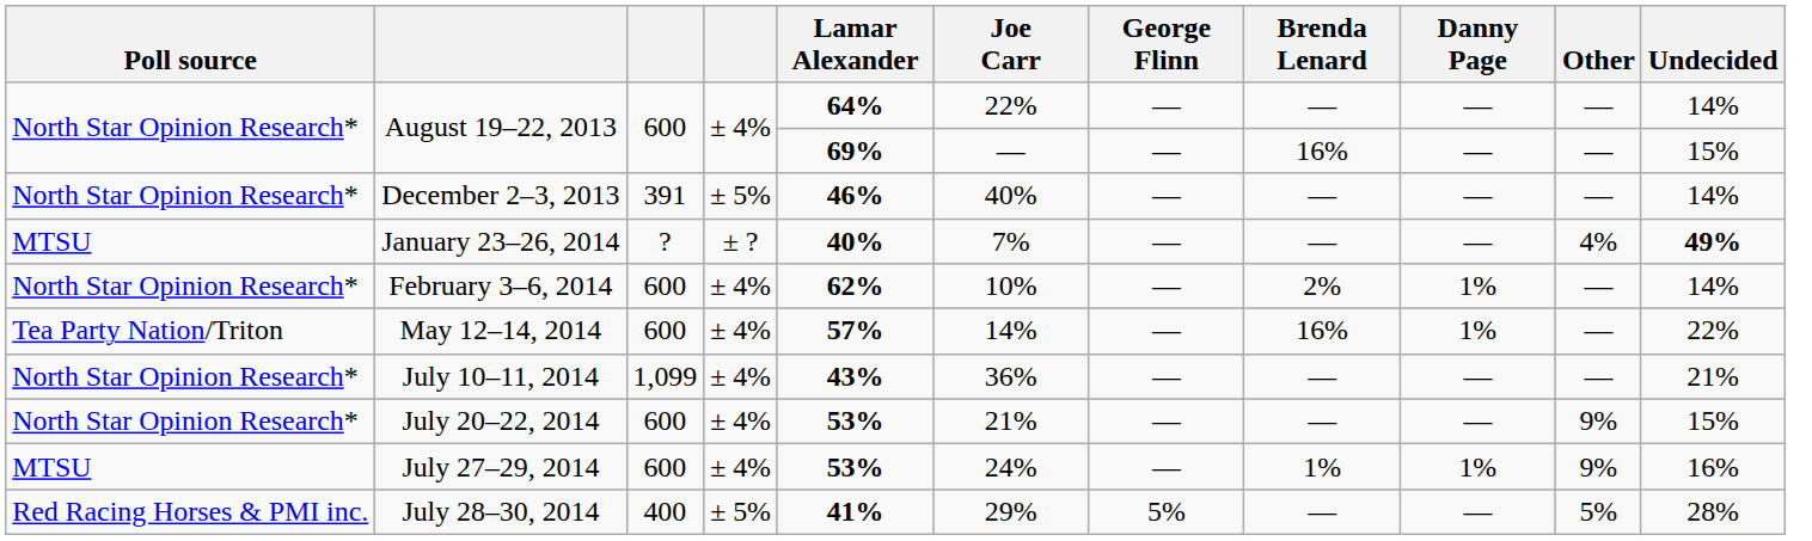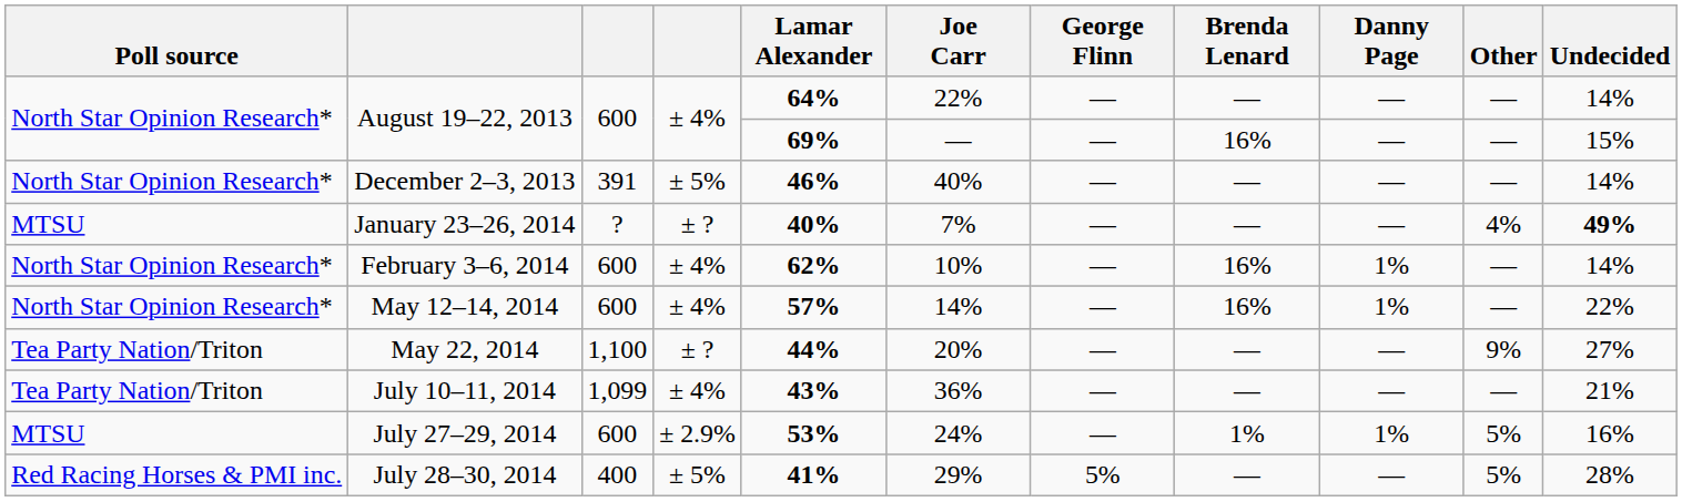 <table class="wikitable" style="text-align:center">
 <tr valign= bottom>
 <th>Poll source</th>
 <th></th>
 <th></th>
 <th></th>
 <th style="width:80px;">Lamar<br>Alexander</th>
 <th style="width:80px;">Joe<br>Carr</th>
 <th style="width:80px;">George<br>Flinn</th>
 <th style="width:80px;">Brenda<br>Lenard</th>
 <th style="width:80px;">Danny<br>Page</th>
 <th>Other</th>
 <th>Undecided</th>
 </tr>
 <tr>
 <td align=left rowspan=2><a href='#'>North Star Opinion Research</a>*</td>
 <td rowspan=2>August 19–22, 2013</td>
 <td rowspan=2>600</td>
 <td rowspan=2>± 4%</td>
 <td><strong>64%</strong></td>
 <td>22%</td>
 <td>—</td>
 <td>—</td>
 <td>—</td>
 <td>—</td>
 <td>14%</td>
 </tr>
 <tr>
 <td><strong>69%</strong></td>
 <td>—</td>
 <td>—</td>
 <td>16%</td>
 <td>—</td>
 <td>—</td>
 <td>15%</td>
 </tr>
 <tr>
 <td align=left><a href='#'>North Star Opinion Research</a>*</td>
 <td>December 2–3, 2013</td>
 <td>391</td>
 <td>± 5%</td>
 <td><strong>46%</strong></td>
 <td>40%</td>
 <td>—</td>
 <td>—</td>
 <td>—</td>
 <td>—</td>
 <td>14%</td>
 </tr>
 <tr>
 <td align=left><a href='#'>MTSU</a></td>
 <td>January 23–26, 2014</td>
 <td>?</td>
 <td>± ?</td>
 <td><strong>40%</strong></td>
 <td>7%</td>
 <td>—</td>
 <td>—</td>
 <td>—</td>
 <td>4%</td>
 <td><strong>49%</strong></td>
 </tr>
 <tr>
 <td align=left><a href='#'>North Star Opinion Research</a>*</td>
 <td>February 3–6, 2014</td>
 <td>600</td>
 <td>± 4%</td>
 <td><strong>62%</strong></td>
 <td>10%</td>
 <td>—</td>
-<td>2%</td>
+<td>16%</td>
 <td>1%</td>
 <td>—</td>
 <td>14%</td>
 </tr>
 <tr>
-<td align=left><a href='#'>Tea Party Nation</a>/Triton</td>
+<td align=left><a href='#'>North Star Opinion Research</a>*</td>
 <td>May 12–14, 2014</td>
 <td>600</td>
 <td>± 4%</td>
 <td><strong>57%</strong></td>
 <td>14%</td>
 <td>—</td>
 <td>16%</td>
 <td>1%</td>
 <td>—</td>
 <td>22%</td>
 </tr>
 <tr>
-<td align=left><a href='#'>North Star Opinion Research</a>*</td>
+<td align=left><a href='#'>Tea Party Nation</a>/Triton</td>
+<td>May 22, 2014</td>
+<td>1,100</td>
+<td>± ?</td>
+<td><strong>44%</strong></td>
+<td>20%</td>
+<td>—</td>
+<td>—</td>
+<td>—</td>
+<td>9%</td>
+<td>27%</td>
+</tr>
+<tr>
+<td align=left><a href='#'>Tea Party Nation</a>/Triton</td>
 <td>July 10–11, 2014</td>
 <td>1,099</td>
 <td>± 4%</td>
 <td><strong>43%</strong></td>
 <td>36%</td>
 <td>—</td>
 <td>—</td>
 <td>—</td>
 <td>—</td>
 <td>21%</td>
 </tr>
 <tr>
-<td align=left><a href='#'>North Star Opinion Research</a>*</td>
-<td>July 20–22, 2014</td>
-<td>600</td>
-<td>± 4%</td>
-<td><strong>53%</strong></td>
-<td>21%</td>
-<td>—</td>
-<td>—</td>
-<td>—</td>
-<td>9%</td>
-<td>15%</td>
-</tr>
-<tr>
 <td align=left><a href='#'>MTSU</a></td>
 <td>July 27–29, 2014</td>
 <td>600</td>
-<td>± 4%</td>
+<td>± 2.9%</td>
 <td><strong>53%</strong></td>
 <td>24%</td>
 <td>—</td>
 <td>1%</td>
 <td>1%</td>
-<td>9%</td>
+<td>5%</td>
 <td>16%</td>
 </tr>
 <tr>
 <td align=left><a href='#'>Red Racing Horses & PMI inc.</a></td>
 <td>July 28–30, 2014</td>
 <td>400</td>
 <td>± 5%</td>
 <td><strong>41%</strong></td>
 <td>29%</td>
 <td>5%</td>
 <td>—</td>
 <td>—</td>
 <td>5%</td>
 <td>28%</td>
 </tr>
 </table>
